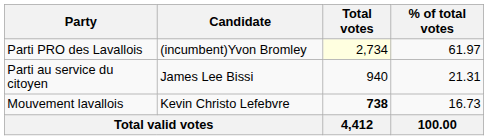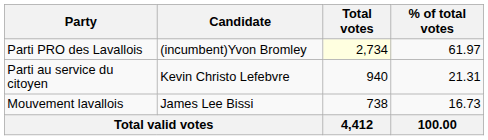 <table style="width:600px;" class="wikitable">
 <tr style="background-color:#E9E9E9">
 <th colspan="2" style="width: 200px">Party</th>
 <th colspan="1" style="width: 200px">Candidate</th>
 <th align="right">Total votes</th>
 <th align="right">% of total votes</th>
 </tr>
 <tr>
 <td colspan="2" align="left">Parti PRO des Lavallois</td>
 <td align="left">(incumbent)Yvon Bromley</td>
 <td align="right" style="background: lightyellow;">2,734</td>
 <td align="right">61.97</td>
 </tr>
 <tr>
 <td colspan="2" align="left">Parti au service du citoyen</td>
-<td align="left">James Lee Bissi</td>
+<td align="left">Kevin Christo Lefebvre</td>
 <td align="right">940</td>
 <td align="right">21.31</td>
 </tr>
 <tr>
 <td colspan="2" align="left">Mouvement lavallois</td>
-<td align="left">Kevin Christo Lefebvre</td>
-<td align="right"><strong>738</strong></td>
+<td align="left">James Lee Bissi</td>
+<td align="right">738</td>
 <td align="right">16.73</td>
 </tr>
 <tr bgcolor="#EEEEEE">
 <th colspan="3"  align="left">Total valid votes</th>
 <th align="right">4,412</th>
 <th align="right">100.00</th>
 </tr>
 </table>
